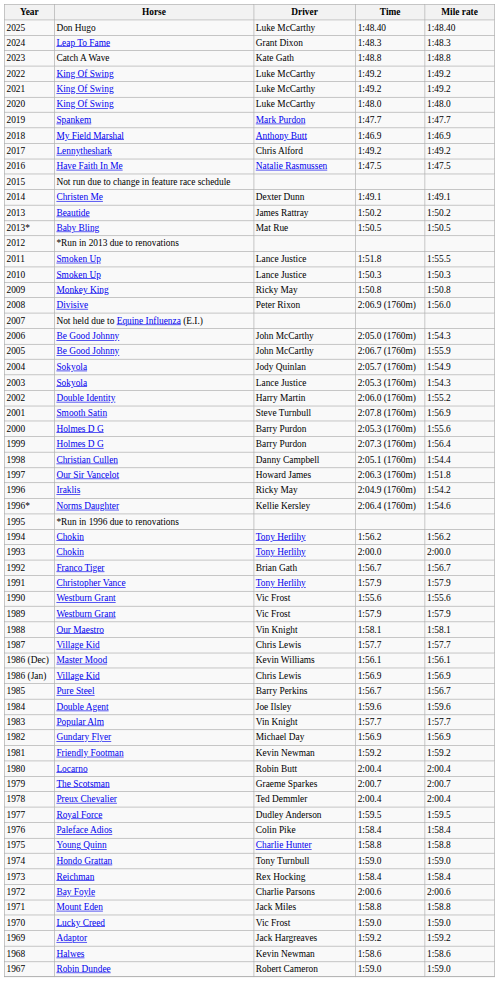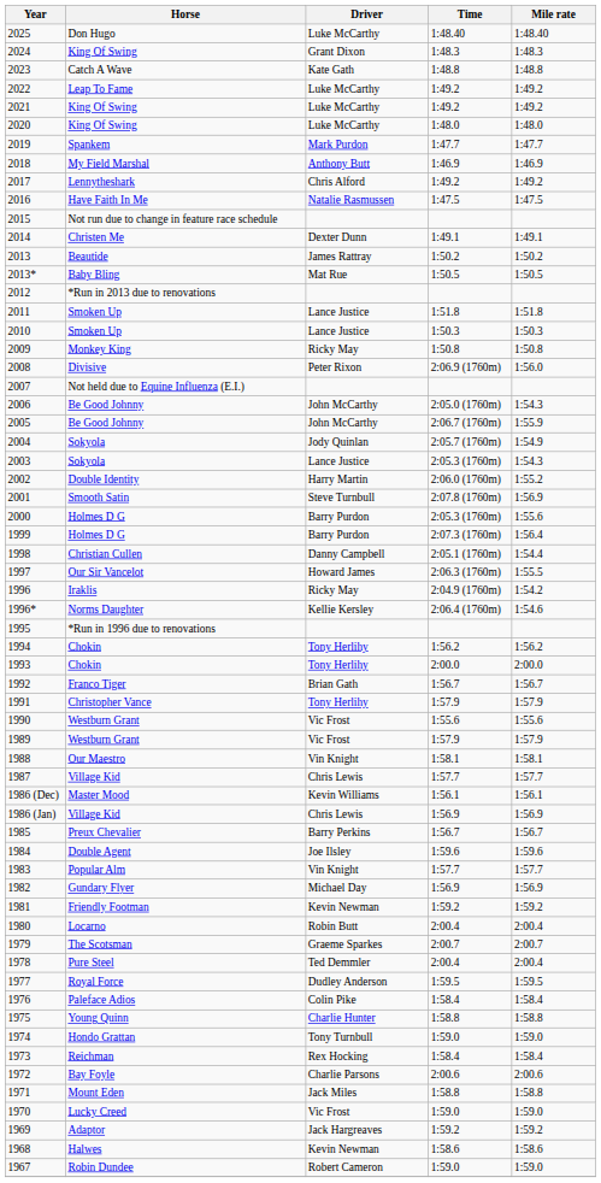 <table class="wikitable sortable" | border="1" cellpadding="0" style="border-collapse:collapse; font-size:90%;">
 <tr>
 <th width="70px">Year</th>
 <th width="300px">Horse</th>
 <th width="150px">Driver</th>
 <th width="100px">Time</th>
 <th width="100px">Mile rate</th>
 </tr>
 <tr>
 <td>2025</td>
 <td>Don Hugo</td>
 <td>Luke McCarthy</td>
 <td>1:48.40</td>
 <td>1:48.40</td>
 </tr>
 <tr>
 <td>2024</td>
-<td><a href='#'>Leap To Fame</a></td>
+<td><a href='#'>King Of Swing</a></td>
 <td>Grant Dixon</td>
 <td>1:48.3</td>
 <td>1:48.3</td>
 </tr>
 <tr>
 <td>2023</td>
 <td>Catch A Wave</td>
 <td>Kate Gath</td>
 <td>1:48.8</td>
 <td>1:48.8</td>
 </tr>
 <tr>
 <td>2022</td>
-<td><a href='#'>King Of Swing</a></td>
+<td><a href='#'>Leap To Fame</a></td>
 <td>Luke McCarthy</td>
 <td>1:49.2</td>
 <td>1:49.2</td>
 </tr>
 <tr>
 <td>2021</td>
 <td><a href='#'>King Of Swing</a></td>
 <td>Luke McCarthy</td>
 <td>1:49.2</td>
 <td>1:49.2</td>
 </tr>
 <tr>
 <td>2020</td>
 <td><a href='#'>King Of Swing</a></td>
 <td>Luke McCarthy</td>
 <td>1:48.0</td>
 <td>1:48.0</td>
 </tr>
 <tr>
 <td>2019</td>
 <td><a href='#'>Spankem</a></td>
 <td><a href='#'>Mark Purdon</a></td>
 <td>1:47.7</td>
 <td>1:47.7</td>
 </tr>
 <tr>
 <td>2018</td>
 <td><a href='#'>My Field Marshal</a></td>
 <td><a href='#'>Anthony Butt</a></td>
 <td>1:46.9</td>
 <td>1:46.9</td>
 </tr>
 <tr>
 <td>2017</td>
 <td><a href='#'>Lennytheshark</a></td>
 <td>Chris Alford</td>
 <td>1:49.2</td>
 <td>1:49.2</td>
 </tr>
 <tr>
 <td>2016</td>
 <td><a href='#'>Have Faith In Me</a></td>
 <td><a href='#'>Natalie Rasmussen</a></td>
 <td>1:47.5</td>
 <td>1:47.5</td>
 </tr>
 <tr>
 <td>2015</td>
 <td>Not run due to change in feature race schedule</td>
 <td></td>
 <td></td>
 <td></td>
 </tr>
 <tr>
 <td>2014</td>
 <td><a href='#'>Christen Me</a></td>
 <td>Dexter Dunn</td>
 <td>1:49.1</td>
 <td>1:49.1</td>
 </tr>
 <tr>
 <td>2013</td>
 <td><a href='#'>Beautide</a></td>
 <td>James Rattray</td>
 <td>1:50.2</td>
 <td>1:50.2</td>
 </tr>
 <tr>
 <td>2013*</td>
 <td><a href='#'>Baby Bling</a></td>
 <td>Mat Rue</td>
 <td>1:50.5</td>
 <td>1:50.5</td>
 </tr>
 <tr>
 <td>2012</td>
 <td>*Run in 2013 due to renovations</td>
 <td></td>
 <td></td>
 </tr>
 <tr>
 <td>2011</td>
 <td><a href='#'>Smoken Up</a></td>
 <td>Lance Justice</td>
 <td>1:51.8</td>
-<td>1:55.5</td>
+<td>1:51.8</td>
 </tr>
 <tr>
 <td>2010</td>
 <td><a href='#'>Smoken Up</a></td>
 <td>Lance Justice</td>
 <td>1:50.3</td>
 <td>1:50.3</td>
 </tr>
 <tr>
 <td>2009</td>
 <td><a href='#'>Monkey King</a></td>
 <td>Ricky May</td>
 <td>1:50.8</td>
 <td>1:50.8</td>
 </tr>
 <tr>
 <td>2008</td>
 <td><a href='#'>Divisive</a></td>
 <td>Peter Rixon</td>
 <td>2:06.9 (1760m)</td>
 <td>1:56.0</td>
 </tr>
 <tr>
 <td>2007</td>
 <td>Not held due to <a href='#'>Equine Influenza</a> (E.I.)</td>
 <td></td>
 <td></td>
 <td></td>
 </tr>
 <tr>
 <td>2006</td>
 <td><a href='#'>Be Good Johnny</a></td>
 <td>John McCarthy</td>
 <td>2:05.0 (1760m)</td>
 <td>1:54.3</td>
 </tr>
 <tr>
 <td>2005</td>
 <td><a href='#'>Be Good Johnny</a></td>
 <td>John McCarthy</td>
 <td>2:06.7 (1760m)</td>
 <td>1:55.9</td>
 </tr>
 <tr>
 <td>2004</td>
 <td><a href='#'>Sokyola</a></td>
 <td>Jody Quinlan</td>
 <td>2:05.7 (1760m)</td>
 <td>1:54.9</td>
 </tr>
 <tr>
 <td>2003</td>
 <td><a href='#'>Sokyola</a></td>
 <td>Lance Justice</td>
 <td>2:05.3 (1760m)</td>
 <td>1:54.3</td>
 </tr>
 <tr>
 <td>2002</td>
 <td><a href='#'>Double Identity</a></td>
 <td>Harry Martin</td>
 <td>2:06.0 (1760m)</td>
 <td>1:55.2</td>
 </tr>
 <tr>
 <td>2001</td>
 <td><a href='#'>Smooth Satin</a></td>
 <td>Steve Turnbull</td>
 <td>2:07.8 (1760m)</td>
 <td>1:56.9</td>
 </tr>
 <tr>
 <td>2000</td>
 <td><a href='#'>Holmes D G</a></td>
 <td>Barry Purdon</td>
 <td>2:05.3 (1760m)</td>
 <td>1:55.6</td>
 </tr>
 <tr>
 <td>1999</td>
 <td><a href='#'>Holmes D G</a></td>
 <td>Barry Purdon</td>
 <td>2:07.3 (1760m)</td>
 <td>1:56.4</td>
 </tr>
 <tr>
 <td>1998</td>
 <td><a href='#'>Christian Cullen</a></td>
 <td>Danny Campbell</td>
 <td>2:05.1 (1760m)</td>
 <td>1:54.4</td>
 </tr>
 <tr>
 <td>1997</td>
 <td><a href='#'>Our Sir Vancelot</a></td>
 <td>Howard James</td>
 <td>2:06.3 (1760m)</td>
-<td>1:51.8</td>
+<td>1:55.5</td>
 </tr>
 <tr>
 <td>1996</td>
 <td><a href='#'>Iraklis</a></td>
 <td>Ricky May</td>
 <td>2:04.9 (1760m)</td>
 <td>1:54.2</td>
 </tr>
 <tr>
 <td>1996*</td>
 <td><a href='#'>Norms Daughter</a></td>
 <td>Kellie Kersley</td>
 <td>2:06.4 (1760m)</td>
 <td>1:54.6</td>
 </tr>
 <tr>
 <td>1995</td>
 <td>*Run in 1996 due to renovations</td>
 <td></td>
 <td></td>
 <td></td>
 </tr>
 <tr>
 <td>1994</td>
 <td><a href='#'>Chokin</a></td>
 <td><a href='#'>Tony Herlihy</a></td>
 <td>1:56.2</td>
 <td>1:56.2</td>
 </tr>
 <tr>
 <td>1993</td>
 <td><a href='#'>Chokin</a></td>
 <td><a href='#'>Tony Herlihy</a></td>
 <td>2:00.0</td>
 <td>2:00.0</td>
 </tr>
 <tr>
 <td>1992</td>
 <td><a href='#'>Franco Tiger</a></td>
 <td>Brian Gath</td>
 <td>1:56.7</td>
 <td>1:56.7</td>
 </tr>
 <tr>
 <td>1991</td>
 <td><a href='#'>Christopher Vance</a></td>
 <td><a href='#'>Tony Herlihy</a></td>
 <td>1:57.9</td>
 <td>1:57.9</td>
 </tr>
 <tr>
 <td>1990</td>
 <td><a href='#'>Westburn Grant</a></td>
 <td>Vic Frost</td>
 <td>1:55.6</td>
 <td>1:55.6</td>
 </tr>
 <tr>
 <td>1989</td>
 <td><a href='#'>Westburn Grant</a></td>
 <td>Vic Frost</td>
 <td>1:57.9</td>
 <td>1:57.9</td>
 </tr>
 <tr>
 <td>1988</td>
 <td><a href='#'>Our Maestro</a></td>
 <td>Vin Knight</td>
 <td>1:58.1</td>
 <td>1:58.1</td>
 </tr>
 <tr>
 <td>1987</td>
 <td><a href='#'>Village Kid</a></td>
 <td>Chris Lewis</td>
 <td>1:57.7</td>
 <td>1:57.7</td>
 </tr>
 <tr>
 <td>1986 (Dec)</td>
 <td><a href='#'>Master Mood</a></td>
 <td>Kevin Williams</td>
 <td>1:56.1</td>
 <td>1:56.1</td>
 </tr>
 <tr>
 <td>1986 (Jan)</td>
 <td><a href='#'>Village Kid</a></td>
 <td>Chris Lewis</td>
 <td>1:56.9</td>
 <td>1:56.9</td>
 </tr>
 <tr>
 <td>1985</td>
-<td><a href='#'>Pure Steel</a></td>
+<td><a href='#'>Preux Chevalier</a></td>
 <td>Barry Perkins</td>
 <td>1:56.7</td>
 <td>1:56.7</td>
 </tr>
 <tr>
 <td>1984</td>
 <td><a href='#'>Double Agent</a></td>
 <td>Joe Ilsley</td>
 <td>1:59.6</td>
 <td>1:59.6</td>
 </tr>
 <tr>
 <td>1983</td>
 <td><a href='#'>Popular Alm</a></td>
 <td>Vin Knight</td>
 <td>1:57.7</td>
 <td>1:57.7</td>
 </tr>
 <tr>
 <td>1982</td>
 <td><a href='#'>Gundary Flyer</a></td>
 <td>Michael Day</td>
 <td>1:56.9</td>
 <td>1:56.9</td>
 </tr>
 <tr>
 <td>1981</td>
 <td><a href='#'>Friendly Footman</a></td>
 <td>Kevin Newman</td>
 <td>1:59.2</td>
 <td>1:59.2</td>
 </tr>
 <tr>
 <td>1980</td>
 <td><a href='#'>Locarno</a></td>
 <td>Robin Butt</td>
 <td>2:00.4</td>
 <td>2:00.4</td>
 </tr>
 <tr>
 <td>1979</td>
 <td><a href='#'>The Scotsman</a></td>
 <td>Graeme Sparkes</td>
 <td>2:00.7</td>
 <td>2:00.7</td>
 </tr>
 <tr>
 <td>1978</td>
-<td><a href='#'>Preux Chevalier</a></td>
+<td><a href='#'>Pure Steel</a></td>
 <td>Ted Demmler</td>
 <td>2:00.4</td>
 <td>2:00.4</td>
 </tr>
 <tr>
 <td>1977</td>
 <td><a href='#'>Royal Force</a></td>
 <td>Dudley Anderson</td>
 <td>1:59.5</td>
 <td>1:59.5</td>
 </tr>
 <tr>
 <td>1976</td>
 <td><a href='#'>Paleface Adios</a></td>
 <td>Colin Pike</td>
 <td>1:58.4</td>
 <td>1:58.4</td>
 </tr>
 <tr>
 <td>1975</td>
 <td><a href='#'>Young Quinn</a></td>
 <td><a href='#'>Charlie Hunter</a></td>
 <td>1:58.8</td>
 <td>1:58.8</td>
 </tr>
 <tr>
 <td>1974</td>
 <td><a href='#'>Hondo Grattan</a></td>
 <td>Tony Turnbull</td>
 <td>1:59.0</td>
 <td>1:59.0</td>
 </tr>
 <tr>
 <td>1973</td>
 <td><a href='#'>Reichman</a></td>
 <td>Rex Hocking</td>
 <td>1:58.4</td>
 <td>1:58.4</td>
 </tr>
 <tr>
 <td>1972</td>
 <td><a href='#'>Bay Foyle</a></td>
 <td>Charlie Parsons</td>
 <td>2:00.6</td>
 <td>2:00.6</td>
 </tr>
 <tr>
 <td>1971</td>
 <td><a href='#'>Mount Eden</a></td>
 <td>Jack Miles</td>
 <td>1:58.8</td>
 <td>1:58.8</td>
 </tr>
 <tr>
 <td>1970</td>
 <td><a href='#'>Lucky Creed</a></td>
 <td>Vic Frost</td>
 <td>1:59.0</td>
 <td>1:59.0</td>
 </tr>
 <tr>
 <td>1969</td>
 <td><a href='#'>Adaptor</a></td>
 <td>Jack Hargreaves</td>
 <td>1:59.2</td>
 <td>1:59.2</td>
 </tr>
 <tr>
 <td>1968</td>
 <td><a href='#'>Halwes</a></td>
 <td>Kevin Newman</td>
 <td>1:58.6</td>
 <td>1:58.6</td>
 </tr>
 <tr>
 <td>1967</td>
 <td><a href='#'>Robin Dundee</a></td>
 <td>Robert Cameron</td>
 <td>1:59.0</td>
 <td>1:59.0</td>
 </tr>
 <tr>
 </tr>
 </table>
